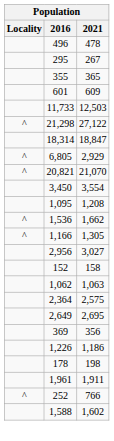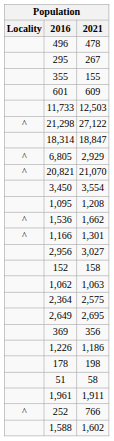 <table class="wikitable sortable" style="text-align:center;">
 <tr>
 <th colspan="3" style="text-align:center;  font-weight:bold">Population</th>
 </tr>
 <tr>
 <th style="text-align:center; background:  font-weight:bold">Locality</th>
 <th style="text-align:center; background:  font-weight:bold"><strong>2016</strong></th>
 <th style="text-align:center; background:  font-weight:bold"><strong>2021</strong></th>
 </tr>
 <tr>
 <td></td>
 <td>496</td>
 <td>478</td>
 </tr>
 <tr>
 <td></td>
 <td>295</td>
 <td>267</td>
 </tr>
 <tr>
 <td></td>
 <td>355</td>
-<td>365</td>
+<td>155</td>
 </tr>
 <tr>
 <td></td>
 <td>601</td>
 <td>609</td>
 </tr>
 <tr>
 <td></td>
 <td>11,733</td>
 <td>12,503</td>
 </tr>
 <tr>
 <td>^</td>
 <td>21,298</td>
 <td>27,122</td>
 </tr>
 <tr>
 <td></td>
 <td>18,314</td>
 <td>18,847</td>
 </tr>
 <tr>
 <td>^</td>
 <td>6,805</td>
 <td>2,929</td>
 </tr>
 <tr>
 <td>^</td>
 <td>20,821</td>
 <td>21,070</td>
 </tr>
 <tr>
 <td></td>
 <td>3,450</td>
 <td>3,554</td>
 </tr>
 <tr>
 <td></td>
 <td>1,095</td>
 <td>1,208</td>
 </tr>
 <tr>
 <td>^</td>
 <td>1,536</td>
 <td>1,662</td>
 </tr>
 <tr>
 <td>^</td>
 <td>1,166</td>
-<td>1,305</td>
+<td>1,301</td>
 </tr>
 <tr>
 <td></td>
 <td>2,956</td>
 <td>3,027</td>
 </tr>
 <tr>
 <td></td>
 <td>152</td>
 <td>158</td>
 </tr>
 <tr>
 <td></td>
 <td>1,062</td>
 <td>1,063</td>
 </tr>
 <tr>
 <td></td>
 <td>2,364</td>
 <td>2,575</td>
 </tr>
 <tr>
 <td></td>
 <td>2,649</td>
 <td>2,695</td>
 </tr>
 <tr>
 <td></td>
 <td>369</td>
 <td>356</td>
 </tr>
 <tr>
 <td></td>
 <td>1,226</td>
 <td>1,186</td>
 </tr>
 <tr>
 <td></td>
 <td>178</td>
 <td>198</td>
 </tr>
 <tr>
 <td></td>
+<td>51</td>
+<td>58</td>
+</tr>
+<tr>
+<td></td>
 <td>1,961</td>
 <td>1,911</td>
 </tr>
 <tr>
 <td>^</td>
 <td>252</td>
 <td>766</td>
 </tr>
 <tr>
 <td></td>
 <td>1,588</td>
 <td>1,602</td>
 </tr>
 </table>
